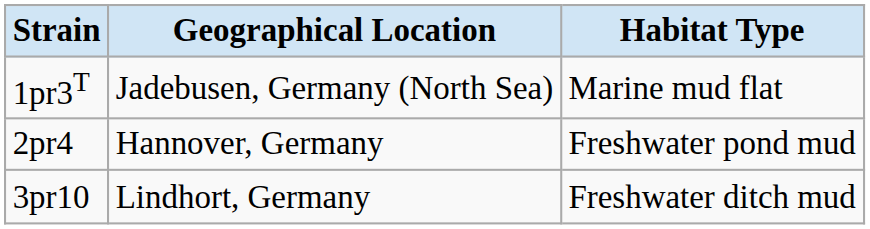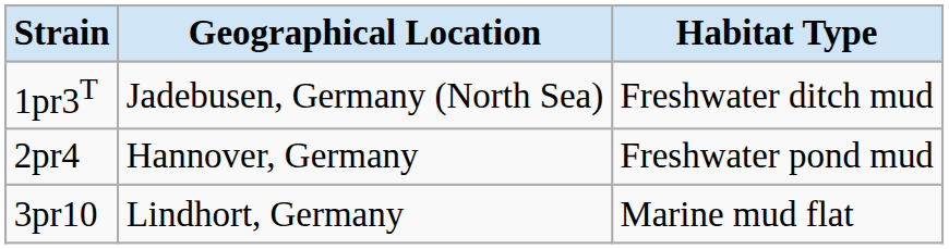 <table class="wikitable sortable">
 <tr>
 <th style="background:#d0e5f5">Strain</th>
 <th style="background:#d0e5f5">Geographical Location</th>
 <th style="background:#d0e5f5">Habitat Type</th>
 </tr>
 <tr>
 <td>1pr3<sup>T</sup></td>
 <td>Jadebusen, Germany (North Sea)</td>
-<td>Marine mud flat</td>
+<td>Freshwater ditch mud</td>
 </tr>
 <tr>
 <td>2pr4</td>
 <td>Hannover, Germany</td>
 <td>Freshwater pond mud</td>
 </tr>
 <tr>
 <td>3pr10</td>
 <td>Lindhort, Germany</td>
-<td>Freshwater ditch mud</td>
+<td>Marine mud flat</td>
 </tr>
 </table>
